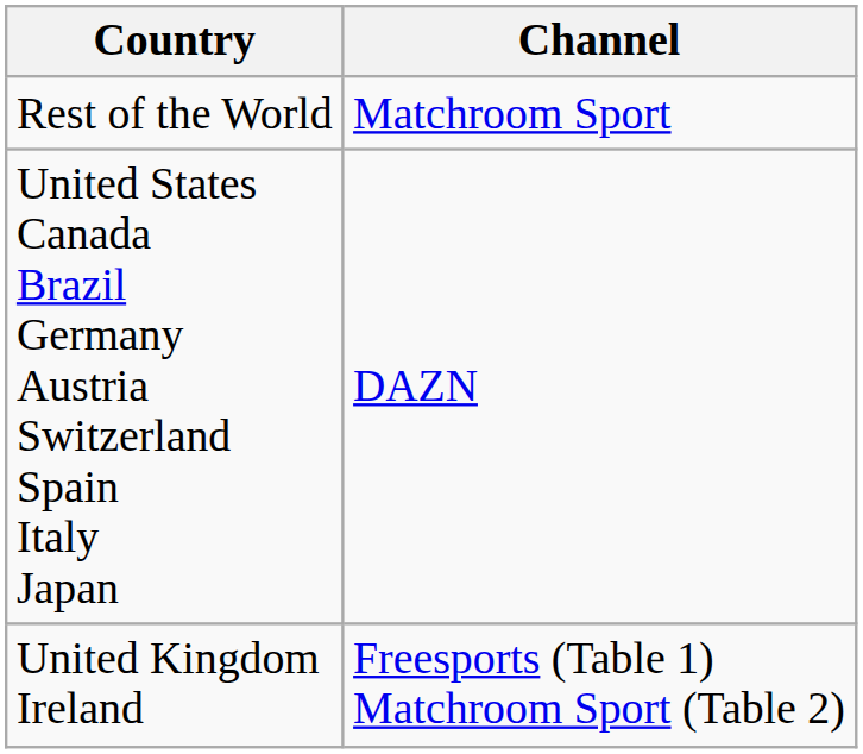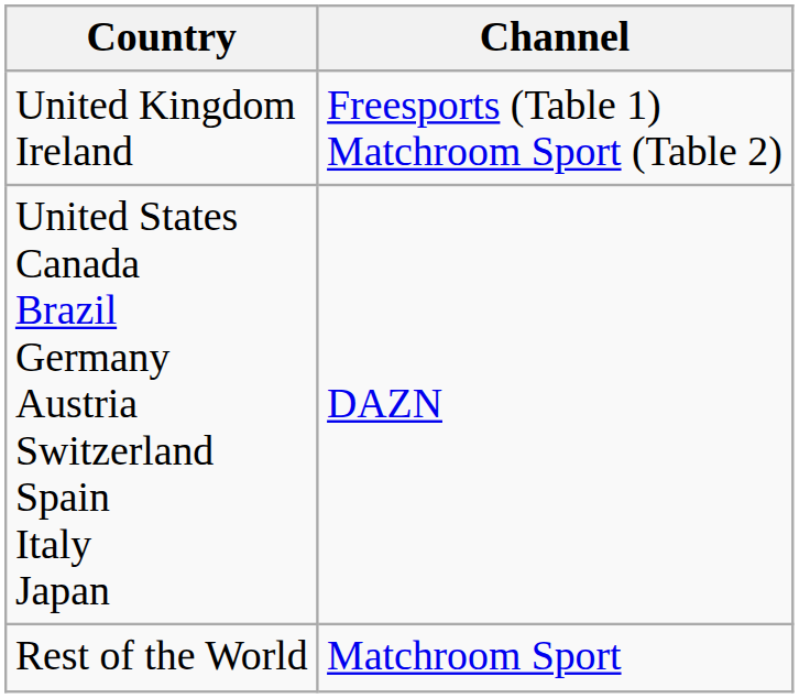 <table class="wikitable" style="font-size:100%; text-align:left">
 <tr>
 <th>Country</th>
 <th>Channel</th>
 </tr>
 <tr>
-<td>Rest of the World</td>
-<td><a href='#'>Matchroom Sport</a></td>
+<td> United Kingdom<br> Ireland</td>
+<td><a href='#'>Freesports</a> (Table 1)<br><a href='#'>Matchroom Sport</a> (Table 2)</td>
 </tr>
 <tr>
 <td> United States<br> Canada<br> <a href='#'>Brazil</a><br> Germany<br> Austria<br> Switzerland<br> Spain<br> Italy<br> Japan</td>
 <td><a href='#'>DAZN</a></td>
 </tr>
 <tr>
-<td> United Kingdom<br> Ireland</td>
-<td><a href='#'>Freesports</a> (Table 1)<br><a href='#'>Matchroom Sport</a> (Table 2)</td>
+<td>Rest of the World</td>
+<td><a href='#'>Matchroom Sport</a></td>
 </tr>
 </table>
